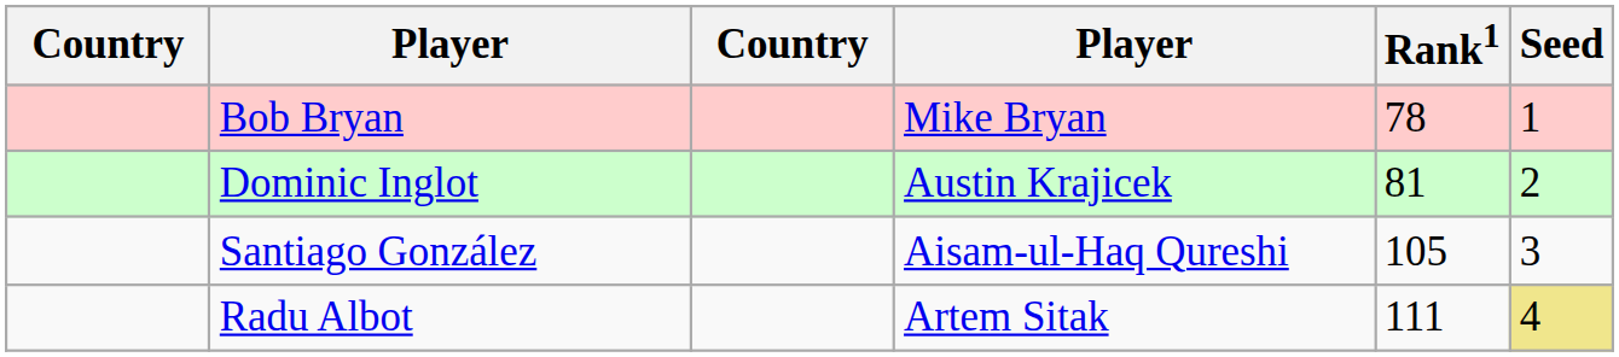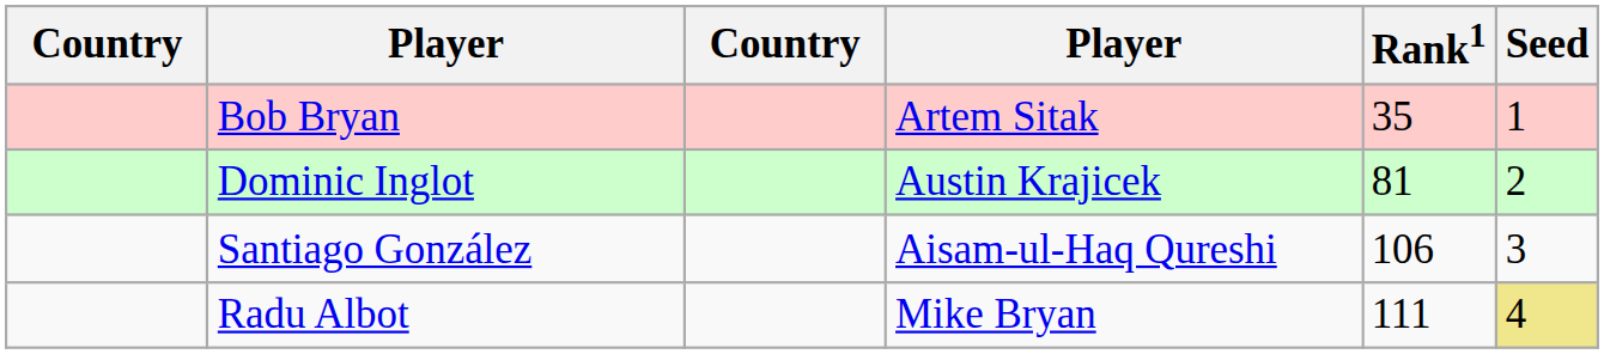 <table class="sortable wikitable">
 <tr>
 <th width="70">Country</th>
 <th width="175">Player</th>
 <th width="70">Country</th>
 <th width="175">Player</th>
 <th>Rank<sup>1</sup></th>
 <th>Seed</th>
 </tr>
 <tr bgcolor=#fcc>
 <td></td>
 <td><a href='#'>Bob Bryan</a></td>
 <td></td>
-<td><a href='#'>Mike Bryan</a></td>
-<td>78</td>
+<td><a href='#'>Artem Sitak</a></td>
+<td>35</td>
 <td>1</td>
 </tr>
 <tr bgcolor=#cfc>
 <td></td>
 <td><a href='#'>Dominic Inglot</a></td>
 <td></td>
 <td><a href='#'>Austin Krajicek</a></td>
 <td>81</td>
 <td>2</td>
 </tr>
 <tr>
 <td></td>
 <td><a href='#'>Santiago González</a></td>
 <td></td>
 <td><a href='#'>Aisam-ul-Haq Qureshi</a></td>
-<td>105</td>
+<td>106</td>
 <td>3</td>
 </tr>
 <tr>
 <td></td>
 <td><a href='#'>Radu Albot</a></td>
 <td></td>
-<td><a href='#'>Artem Sitak</a></td>
+<td><a href='#'>Mike Bryan</a></td>
 <td>111</td>
 <td style="background: khaki;">4</td>
 </tr>
 </table>
